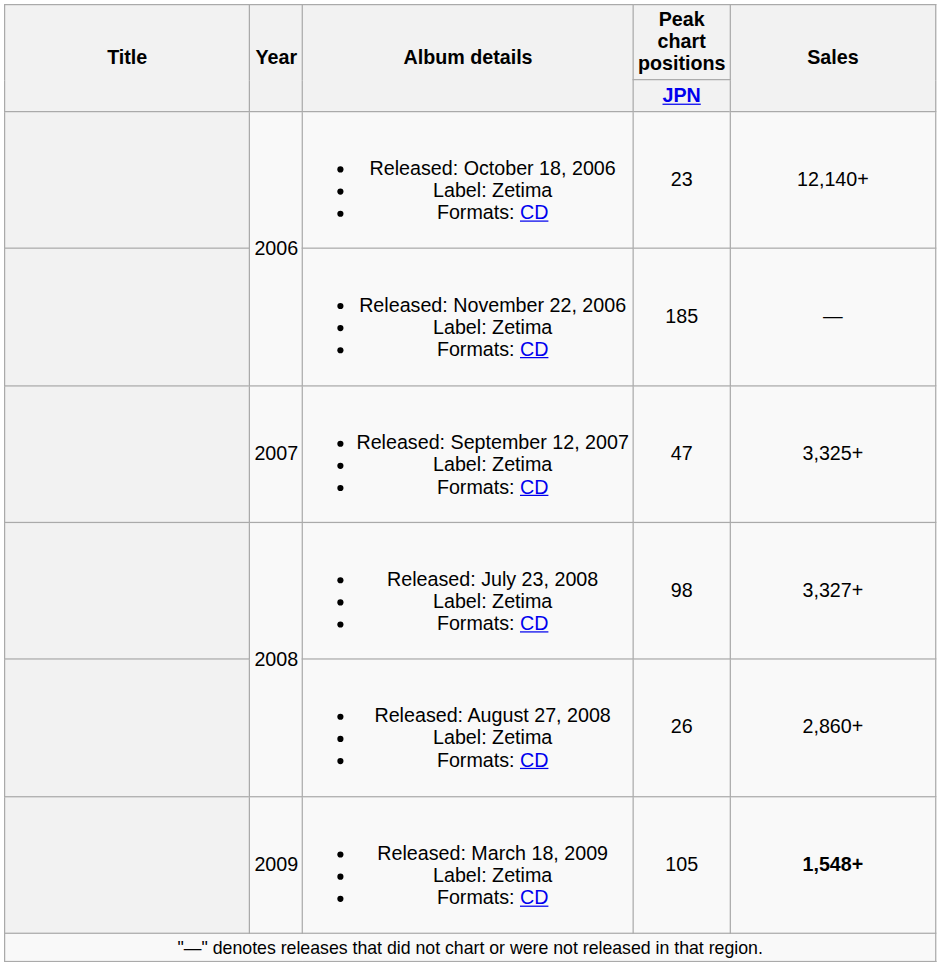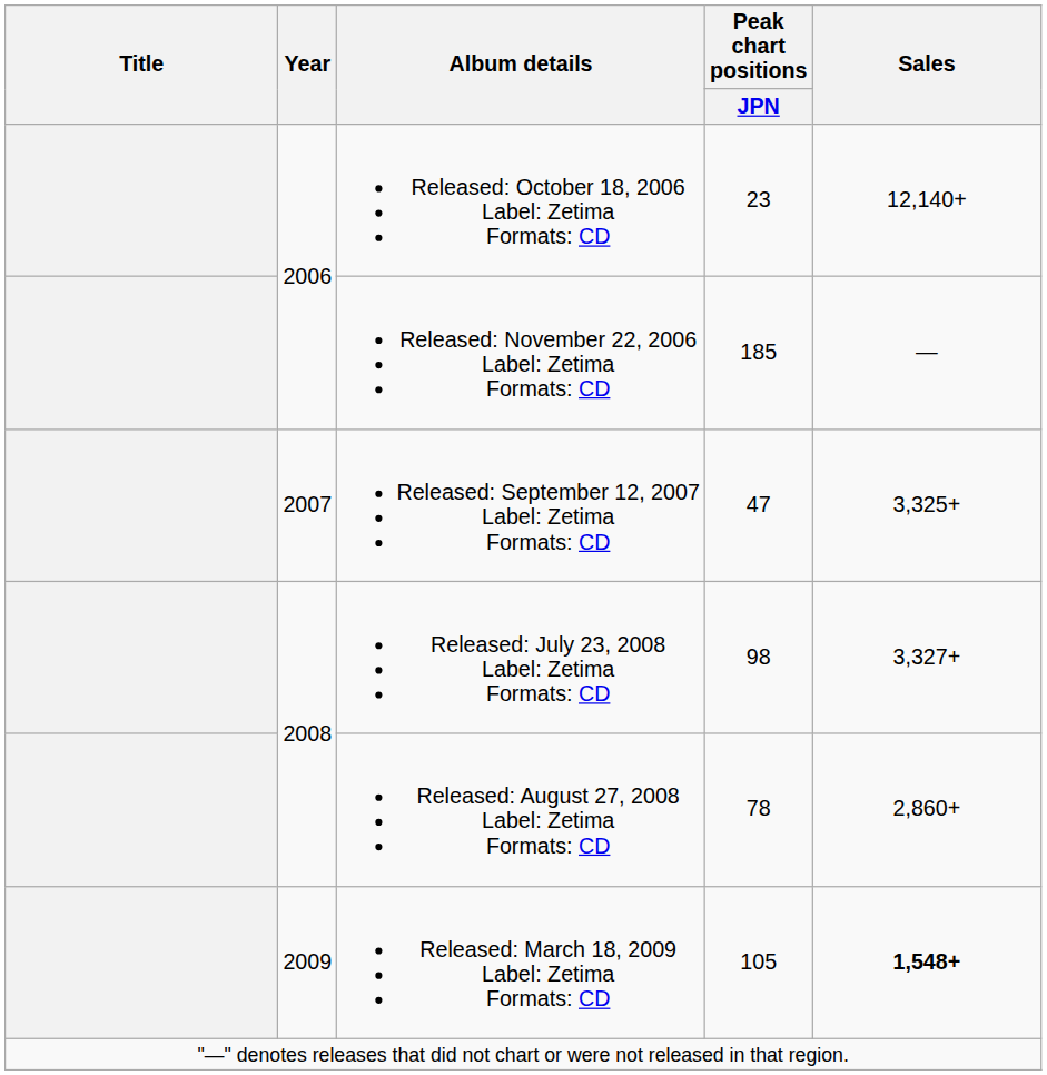 <table class="wikitable plainrowheaders" style="text-align:center;">
 <tr>
 <th rowspan="2" style="width:12em;">Title</th>
 <th rowspan="2">Year</th>
 <th rowspan="2">Album details</th>
 <th colspan="1">Peak chart positions</th>
 <th rowspan="2" style="width:10em;">Sales</th>
 </tr>
 <tr>
 <th width="30"><a href='#'>JPN</a></th>
 </tr>
 <tr>
 <th scope="row"></th>
 <td rowspan="2">2006</td>
 <td><br><ul><li>Released: October 18, 2006</li><li>Label: Zetima</li><li>Formats: <a href='#'>CD</a></li></ul></td>
 <td>23</td>
 <td>12,140+</td>
 </tr>
 <tr>
 <th scope="row"></th>
 <td><br><ul><li>Released: November 22, 2006</li><li>Label: Zetima</li><li>Formats: <a href='#'>CD</a></li></ul></td>
 <td>185</td>
 <td>—</td>
 </tr>
 <tr>
 <th scope="row"></th>
 <td>2007</td>
 <td><br><ul><li>Released: September 12, 2007</li><li>Label: Zetima</li><li>Formats: <a href='#'>CD</a></li></ul></td>
 <td>47</td>
 <td>3,325+</td>
 </tr>
 <tr>
 <th scope="row"></th>
 <td rowspan="2">2008</td>
 <td><br><ul><li>Released: July 23, 2008</li><li>Label: Zetima</li><li>Formats: <a href='#'>CD</a></li></ul></td>
 <td>98</td>
 <td>3,327+</td>
 </tr>
 <tr>
 <th scope="row"></th>
 <td><br><ul><li>Released: August 27, 2008</li><li>Label: Zetima</li><li>Formats: <a href='#'>CD</a></li></ul></td>
-<td>26</td>
+<td>78</td>
 <td>2,860+</td>
 </tr>
 <tr>
 <th scope="row"></th>
 <td>2009</td>
 <td><br><ul><li>Released: March 18, 2009</li><li>Label: Zetima</li><li>Formats: <a href='#'>CD</a></li></ul></td>
 <td>105</td>
 <td><strong>1,548+</strong></td>
 </tr>
 <tr>
 <td colspan="6" style="font-size:90%;">"—" denotes releases that did not chart or were not released in that region.</td>
 </tr>
 <tr>
 </tr>
 </table>
